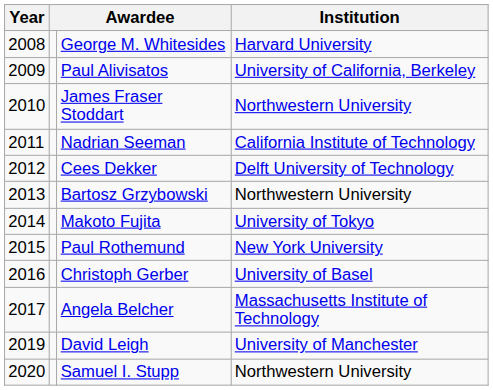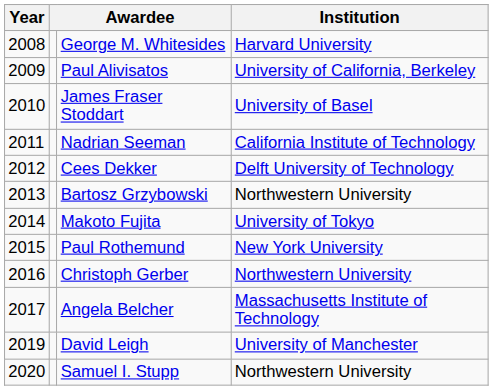 <table class="wikitable">
 <tr>
 <th>Year</th>
 <th colspan=2>Awardee</th>
 <th>Institution</th>
 </tr>
 <tr>
 <td>2008</td>
 <td></td>
 <td style="width:10em;"><a href='#'>George M. Whitesides</a></td>
 <td style="width:15em;"><a href='#'>Harvard University</a></td>
 </tr>
 <tr>
 <td>2009</td>
 <td></td>
 <td><a href='#'>Paul Alivisatos</a></td>
 <td><a href='#'>University of California, Berkeley</a></td>
 </tr>
 <tr>
 <td>2010</td>
 <td></td>
 <td><a href='#'>James Fraser Stoddart</a></td>
-<td><a href='#'>Northwestern University</a></td>
+<td><a href='#'>University of Basel</a></td>
 </tr>
 <tr>
 <td>2011</td>
 <td></td>
 <td><a href='#'>Nadrian Seeman</a></td>
 <td><a href='#'>California Institute of Technology</a></td>
 </tr>
 <tr>
 <td>2012</td>
 <td></td>
 <td><a href='#'>Cees Dekker</a></td>
 <td><a href='#'>Delft University of Technology</a></td>
 </tr>
 <tr>
 <td>2013</td>
 <td></td>
 <td><a href='#'>Bartosz Grzybowski</a></td>
 <td>Northwestern University</td>
 </tr>
 <tr>
 <td>2014</td>
 <td></td>
 <td><a href='#'>Makoto Fujita</a></td>
 <td><a href='#'>University of Tokyo</a></td>
 </tr>
 <tr>
 <td>2015</td>
 <td></td>
 <td><a href='#'>Paul Rothemund</a></td>
 <td><a href='#'>New York University</a></td>
 </tr>
 <tr>
 <td>2016</td>
 <td></td>
 <td><a href='#'>Christoph Gerber</a></td>
-<td><a href='#'>University of Basel</a></td>
+<td><a href='#'>Northwestern University</a></td>
 </tr>
 <tr>
 <td>2017</td>
 <td></td>
 <td><a href='#'>Angela Belcher</a></td>
 <td><a href='#'>Massachusetts Institute of Technology</a></td>
 </tr>
 <tr>
 <td>2019</td>
 <td></td>
 <td><a href='#'>David Leigh</a></td>
 <td><a href='#'>University of Manchester</a></td>
 </tr>
 <tr>
 <td>2020</td>
 <td></td>
 <td><a href='#'>Samuel I. Stupp</a></td>
 <td>Northwestern University</td>
 </tr>
 </table>
